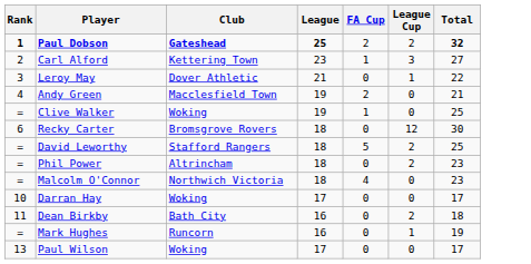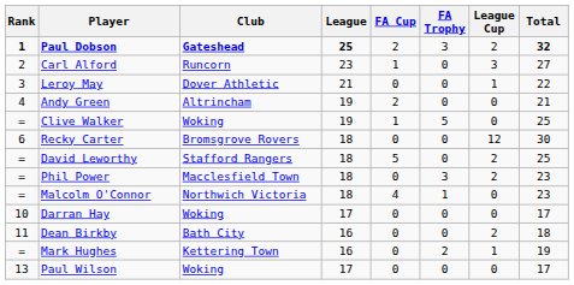 <table class="wikitable" style="text-align: center;">
 <tr>
 <th width=20>Rank</th>
 <th width=155>Player</th>
 <th width=155>Club</th>
 <th width=50>League</th>
 <th width=50><a href='#'>FA Cup</a></th>
+<th width=50><a href='#'>FA Trophy</a></th>
 <th width=50>League Cup</th>
 <th width=50>Total</th>
 </tr>
 <tr>
 <td><strong>1</strong></td>
 <td align=left><strong> <a href='#'>Paul Dobson</a> </strong></td>
 <td align=left><strong> <a href='#'>Gateshead</a> </strong></td>
 <td><strong>25</strong></td>
 <td>2</td>
+<td>3</td>
 <td>2</td>
 <td><strong>32</strong></td>
 </tr>
 <tr>
 <td>2</td>
 <td align=left><a href='#'>Carl Alford</a></td>
-<td align=left><a href='#'>Kettering Town</a></td>
+<td align=left><a href='#'>Runcorn</a></td>
 <td>23</td>
 <td>1</td>
+<td>0</td>
 <td>3</td>
 <td>27</td>
 </tr>
 <tr>
 <td>3</td>
 <td align=left><a href='#'>Leroy May</a></td>
 <td align=left><a href='#'>Dover Athletic</a></td>
 <td>21</td>
 <td>0</td>
+<td>0</td>
 <td>1</td>
 <td>22</td>
 </tr>
 <tr>
 <td>4</td>
 <td align=left><a href='#'>Andy Green</a></td>
-<td align=left><a href='#'>Macclesfield Town</a></td>
+<td align=left><a href='#'>Altrincham</a></td>
 <td>19</td>
 <td>2</td>
+<td>0</td>
 <td>0</td>
 <td>21</td>
 </tr>
 <tr>
 <td>=</td>
 <td align=left><a href='#'>Clive Walker</a></td>
 <td align=left><a href='#'>Woking</a></td>
 <td>19</td>
 <td>1</td>
+<td>5</td>
 <td>0</td>
 <td>25</td>
 </tr>
 <tr>
 <td>6</td>
 <td align=left><a href='#'>Recky Carter</a></td>
 <td align=left><a href='#'>Bromsgrove Rovers</a></td>
 <td>18</td>
+<td>0</td>
 <td>0</td>
 <td>12</td>
 <td>30</td>
 </tr>
 <tr>
 <td>=</td>
 <td align=left><a href='#'>David Leworthy</a></td>
 <td align=left><a href='#'>Stafford Rangers</a></td>
 <td>18</td>
 <td>5</td>
+<td>0</td>
 <td>2</td>
 <td>25</td>
 </tr>
 <tr>
 <td>=</td>
 <td align=left><a href='#'>Phil Power</a></td>
-<td align=left><a href='#'>Altrincham</a></td>
+<td align=left><a href='#'>Macclesfield Town</a></td>
 <td>18</td>
 <td>0</td>
+<td>3</td>
 <td>2</td>
 <td>23</td>
 </tr>
 <tr>
 <td>=</td>
 <td align=left><a href='#'>Malcolm O'Connor</a></td>
 <td align=left><a href='#'>Northwich Victoria</a></td>
 <td>18</td>
 <td>4</td>
+<td>1</td>
 <td>0</td>
 <td>23</td>
 </tr>
 <tr>
 <td>10</td>
 <td align=left><a href='#'>Darran Hay</a></td>
 <td align=left><a href='#'>Woking</a></td>
 <td>17</td>
 <td>0</td>
 <td>0</td>
+<td>0</td>
 <td>17</td>
 </tr>
 <tr>
 <td>11</td>
 <td align=left><a href='#'>Dean Birkby</a></td>
 <td align=left><a href='#'>Bath City</a></td>
 <td>16</td>
 <td>0</td>
+<td>0</td>
 <td>2</td>
 <td>18</td>
 </tr>
 <tr>
 <td>=</td>
 <td align=left><a href='#'>Mark Hughes</a></td>
-<td align=left><a href='#'>Runcorn</a></td>
+<td align=left><a href='#'>Kettering Town</a></td>
 <td>16</td>
 <td>0</td>
+<td>2</td>
 <td>1</td>
 <td>19</td>
 </tr>
 <tr>
 <td>13</td>
 <td align=left><a href='#'>Paul Wilson</a></td>
 <td align=left><a href='#'>Woking</a></td>
 <td>17</td>
 <td>0</td>
 <td>0</td>
+<td>0</td>
 <td>17</td>
 </tr>
 </table>
